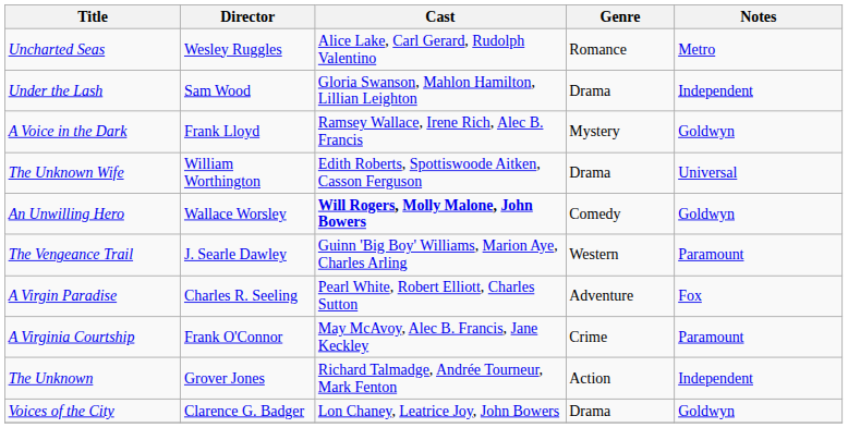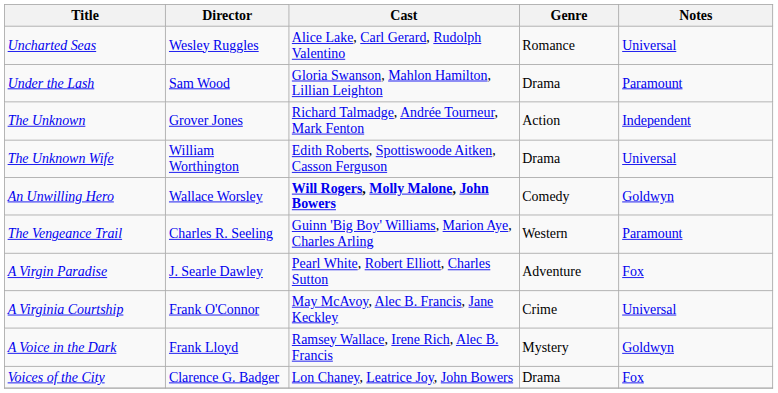 <table class="wikitable" style="width:100%;">
 <tr>
 <th style="width:21%;">Title</th>
 <th style="width:16%;">Director</th>
 <th style="width:30%;">Cast</th>
 <th style="width:13%;">Genre</th>
 <th style="width:20%;">Notes</th>
 </tr>
 <tr>
 <td><em><a href='#'>Uncharted Seas</a></em></td>
 <td><a href='#'>Wesley Ruggles</a></td>
 <td><a href='#'>Alice Lake</a>, <a href='#'>Carl Gerard</a>, <a href='#'>Rudolph Valentino</a></td>
 <td>Romance</td>
-<td><a href='#'>Metro</a></td>
+<td><a href='#'>Universal</a></td>
 </tr>
 <tr>
 <td><em><a href='#'>Under the Lash</a></em></td>
 <td><a href='#'>Sam Wood</a></td>
 <td><a href='#'>Gloria Swanson</a>, <a href='#'>Mahlon Hamilton</a>, <a href='#'>Lillian Leighton</a></td>
 <td>Drama</td>
-<td><a href='#'>Independent</a></td>
+<td><a href='#'>Paramount</a></td>
 </tr>
 <tr>
-<td><em><a href='#'>A Voice in the Dark</a></em></td>
-<td><a href='#'>Frank Lloyd</a></td>
-<td><a href='#'>Ramsey Wallace</a>, <a href='#'>Irene Rich</a>, <a href='#'>Alec B. Francis</a></td>
-<td>Mystery</td>
-<td><a href='#'>Goldwyn</a></td>
+<td><em><a href='#'>The Unknown</a></em></td>
+<td><a href='#'>Grover Jones</a></td>
+<td><a href='#'>Richard Talmadge</a>, <a href='#'>Andrée Tourneur</a>, <a href='#'>Mark Fenton</a></td>
+<td>Action</td>
+<td><a href='#'>Independent</a></td>
 </tr>
 <tr>
 <td><em><a href='#'>The Unknown Wife</a></em></td>
 <td><a href='#'>William Worthington</a></td>
 <td><a href='#'>Edith Roberts</a>, <a href='#'>Spottiswoode Aitken</a>, <a href='#'>Casson Ferguson</a></td>
 <td>Drama</td>
 <td><a href='#'>Universal</a></td>
 </tr>
 <tr>
 <td><em><a href='#'>An Unwilling Hero</a></em></td>
 <td><a href='#'>Wallace Worsley</a></td>
 <td><strong><a href='#'>Will Rogers</a>, <a href='#'>Molly Malone</a>, <a href='#'>John Bowers</a></strong></td>
 <td>Comedy</td>
 <td><a href='#'>Goldwyn</a></td>
 </tr>
 <tr>
 <td><em><a href='#'>The Vengeance Trail</a></em></td>
-<td><a href='#'>J. Searle Dawley</a></td>
+<td><a href='#'>Charles R. Seeling</a></td>
 <td><a href='#'>Guinn 'Big Boy' Williams</a>, <a href='#'>Marion Aye</a>, <a href='#'>Charles Arling</a></td>
 <td>Western</td>
 <td><a href='#'>Paramount</a></td>
 </tr>
 <tr>
 <td><em><a href='#'>A Virgin Paradise</a></em></td>
-<td><a href='#'>Charles R. Seeling</a></td>
+<td><a href='#'>J. Searle Dawley</a></td>
 <td><a href='#'>Pearl White</a>, <a href='#'>Robert Elliott</a>, <a href='#'>Charles Sutton</a></td>
 <td>Adventure</td>
 <td><a href='#'>Fox</a></td>
 </tr>
 <tr>
 <td><em><a href='#'>A Virginia Courtship</a></em></td>
 <td><a href='#'>Frank O'Connor</a></td>
 <td><a href='#'>May McAvoy</a>, <a href='#'>Alec B. Francis</a>, <a href='#'>Jane Keckley</a></td>
 <td>Crime</td>
-<td><a href='#'>Paramount</a></td>
+<td><a href='#'>Universal</a></td>
 </tr>
 <tr>
-<td><em><a href='#'>The Unknown</a></em></td>
-<td><a href='#'>Grover Jones</a></td>
-<td><a href='#'>Richard Talmadge</a>, <a href='#'>Andrée Tourneur</a>, <a href='#'>Mark Fenton</a></td>
-<td>Action</td>
-<td><a href='#'>Independent</a></td>
+<td><em><a href='#'>A Voice in the Dark</a></em></td>
+<td><a href='#'>Frank Lloyd</a></td>
+<td><a href='#'>Ramsey Wallace</a>, <a href='#'>Irene Rich</a>, <a href='#'>Alec B. Francis</a></td>
+<td>Mystery</td>
+<td><a href='#'>Goldwyn</a></td>
 </tr>
 <tr>
 <td><em><a href='#'>Voices of the City</a></em></td>
 <td><a href='#'>Clarence G. Badger</a></td>
 <td><a href='#'>Lon Chaney</a>, <a href='#'>Leatrice Joy</a>, <a href='#'>John Bowers</a></td>
 <td>Drama</td>
-<td><a href='#'>Goldwyn</a></td>
+<td><a href='#'>Fox</a></td>
 </tr>
 <tr>
 </tr>
 </table>
